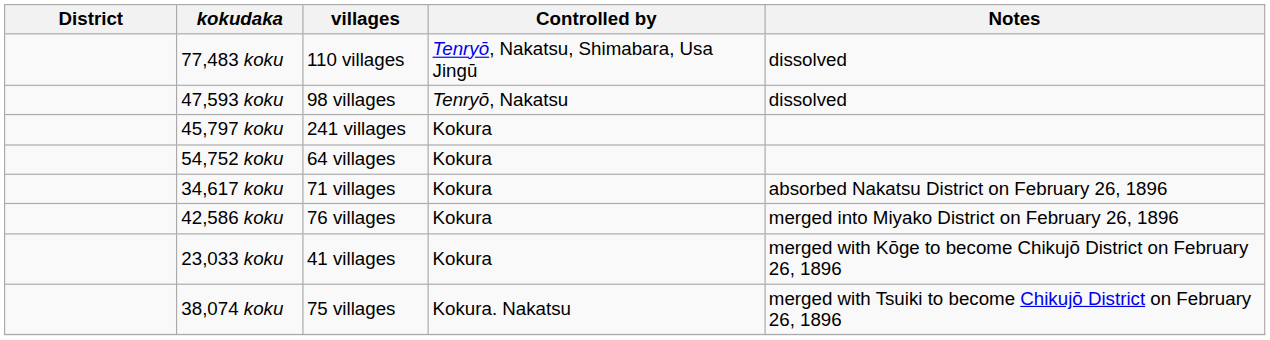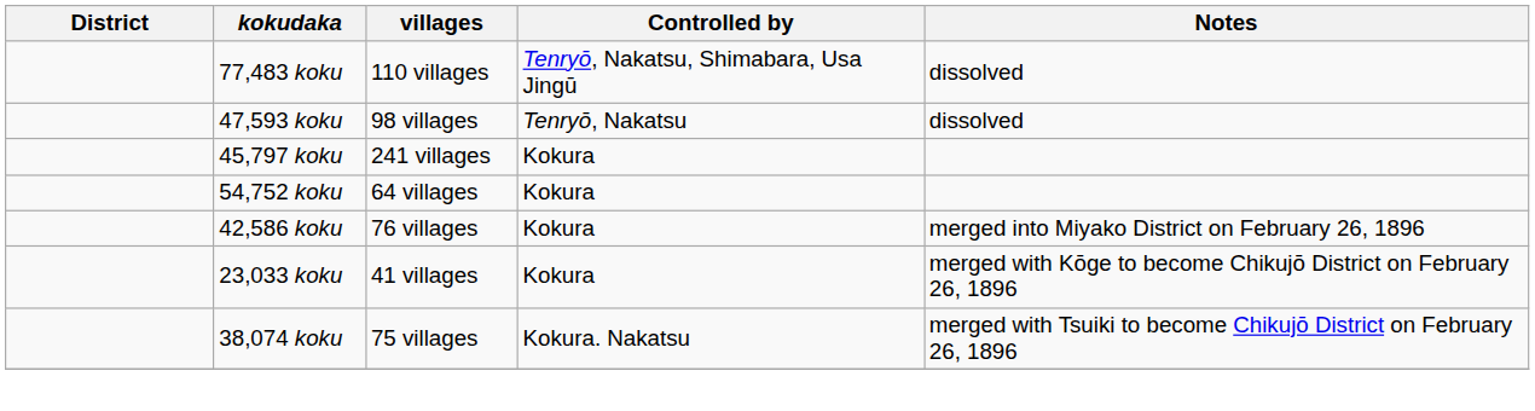 <table class="wikitable">
 <tr>
 <th scope=col style="width: 140px;">District</th>
 <th scope=col style="width: 100px;"><em>kokudaka</em></th>
 <th scope=col style="width: 100px;">villages</th>
 <th scope=col style="width: 280px;">Controlled by</th>
 <th scope=col style="width: 420px;">Notes</th>
 </tr>
 <tr>
 <td></td>
 <td>77,483 <em>koku</em></td>
 <td>110 villages</td>
 <td><em><a href='#'>Tenryō</a></em>, Nakatsu, Shimabara, Usa Jingū</td>
 <td>dissolved</td>
 </tr>
 <tr>
 <td></td>
 <td>47,593 <em>koku</em></td>
 <td>98 villages</td>
 <td><em>Tenryō</em>, Nakatsu</td>
 <td>dissolved</td>
 </tr>
 <tr>
 <td></td>
 <td>45,797 <em>koku</em></td>
 <td>241 villages</td>
 <td>Kokura</td>
 </tr>
 <tr>
 <td></td>
 <td>54,752 <em>koku</em></td>
 <td>64 villages</td>
 <td>Kokura</td>
 <td></td>
 </tr>
 <tr>
 <td></td>
-<td>34,617 <em>koku</em></td>
-<td>71 villages</td>
-<td>Kokura</td>
-<td>absorbed Nakatsu District on February 26, 1896</td>
-</tr>
-<tr>
-<td></td>
 <td>42,586 <em>koku</em></td>
 <td>76 villages</td>
 <td>Kokura</td>
 <td>merged into Miyako District on February 26, 1896</td>
 </tr>
 <tr>
 <td></td>
 <td>23,033 <em>koku</em></td>
 <td>41 villages</td>
 <td>Kokura</td>
 <td>merged with Kōge to become Chikujō District on February 26, 1896</td>
 </tr>
 <tr>
 <td></td>
 <td>38,074 <em>koku</em></td>
 <td>75 villages</td>
 <td>Kokura. Nakatsu</td>
 <td>merged with Tsuiki to become <a href='#'>Chikujō District</a> on February 26, 1896</td>
 </tr>
 <tr>
 </tr>
 </table>
